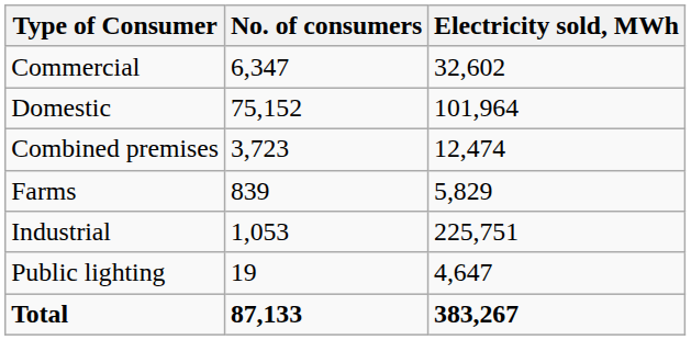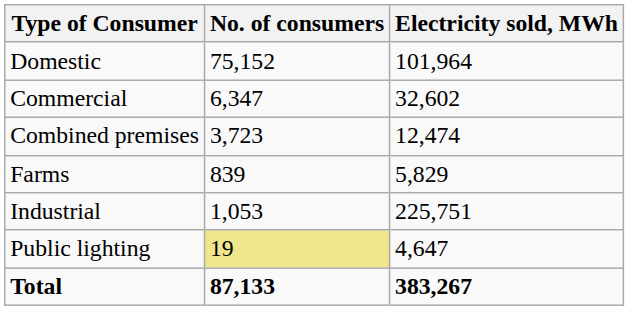 <table class="wikitable">
 <tr>
 <th>Type  of Consumer</th>
 <th>No.  of consumers</th>
 <th>Electricity  sold, MWh</th>
 </tr>
 <tr>
+<td>Domestic</td>
+<td>75,152</td>
+<td>101,964</td>
+</tr>
+<tr>
 <td>Commercial</td>
 <td>6,347</td>
 <td>32,602</td>
-</tr>
-<tr>
-<td>Domestic</td>
-<td>75,152</td>
-<td>101,964</td>
 </tr>
 <tr>
 <td>Combined  premises</td>
 <td>3,723</td>
 <td>12,474</td>
 </tr>
 <tr>
 <td>Farms</td>
 <td>839</td>
 <td>5,829</td>
 </tr>
 <tr>
 <td>Industrial</td>
 <td>1,053</td>
 <td>225,751</td>
 </tr>
 <tr>
 <td>Public  lighting</td>
-<td>19</td>
+<td style="background: khaki;">19</td>
 <td>4,647</td>
 </tr>
 <tr>
 <td><strong>Total</strong></td>
 <td><strong>87,133</strong></td>
 <td><strong>383,267</strong></td>
 </tr>
 </table>
